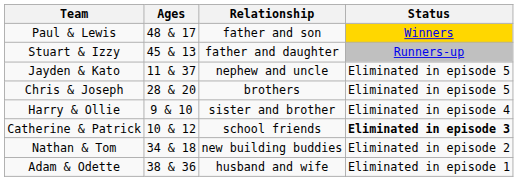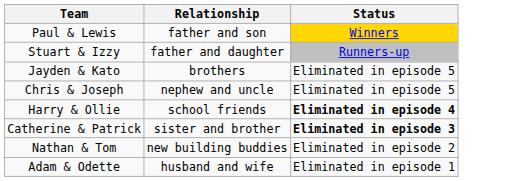 <table class="wikitable" style="text-align:center">
 <tr>
 <th>Team</th>
-<th>Ages</th>
 <th>Relationship</th>
 <th>Status</th>
 </tr>
 <tr>
 <td>Paul & Lewis</td>
-<td>48 & 17</td>
 <td>father and son</td>
 <td style="background:gold"><a href='#'>Winners</a></td>
 </tr>
 <tr>
 <td>Stuart & Izzy</td>
-<td>45 & 13</td>
 <td>father and daughter</td>
 <td style="background:silver"><a href='#'>Runners-up</a></td>
 </tr>
 <tr>
 <td>Jayden & Kato</td>
-<td>11 & 37</td>
+<td>brothers</td>
+<td>Eliminated in episode 5</td>
+</tr>
+<tr>
+<td>Chris & Joseph</td>
 <td>nephew and uncle</td>
 <td>Eliminated in episode 5</td>
 </tr>
 <tr>
-<td>Chris & Joseph</td>
-<td>28 & 20</td>
-<td>brothers</td>
-<td>Eliminated in episode 5</td>
-</tr>
-<tr>
 <td>Harry & Ollie</td>
-<td>9 & 10</td>
-<td>sister and brother</td>
-<td>Eliminated in episode 4</td>
+<td>school friends</td>
+<td><strong>Eliminated in episode 4</strong></td>
 </tr>
 <tr>
 <td>Catherine & Patrick</td>
-<td>10 & 12</td>
-<td>school friends</td>
+<td>sister and brother</td>
 <td><strong>Eliminated in episode 3</strong></td>
 </tr>
 <tr>
 <td>Nathan & Tom</td>
-<td>34 & 18</td>
 <td>new building buddies</td>
 <td>Eliminated in episode 2</td>
 </tr>
 <tr>
 <td>Adam & Odette</td>
-<td>38 & 36</td>
 <td>husband and wife</td>
 <td>Eliminated in episode 1</td>
 </tr>
 </table>
